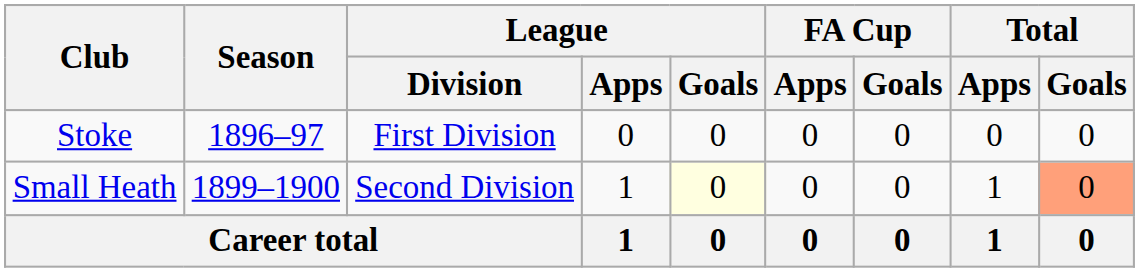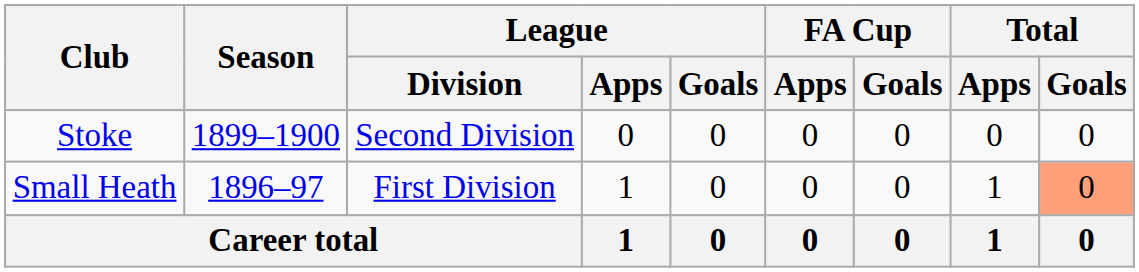 <table class="wikitable" style="text-align: center;">
 <tr>
 <th rowspan="2">Club</th>
 <th rowspan="2">Season</th>
 <th colspan="3">League</th>
 <th colspan="2">FA Cup</th>
 <th colspan="2">Total</th>
 </tr>
 <tr>
 <th>Division</th>
 <th>Apps</th>
 <th>Goals</th>
 <th>Apps</th>
 <th>Goals</th>
 <th>Apps</th>
 <th>Goals</th>
 </tr>
 <tr>
 <td><a href='#'>Stoke</a></td>
-<td><a href='#'>1896–97</a></td>
-<td><a href='#'>First Division</a></td>
+<td><a href='#'>1899–1900</a></td>
+<td><a href='#'>Second Division</a></td>
 <td>0</td>
 <td>0</td>
 <td>0</td>
 <td>0</td>
 <td>0</td>
 <td>0</td>
 </tr>
 <tr>
 <td><a href='#'>Small Heath</a></td>
-<td><a href='#'>1899–1900</a></td>
-<td><a href='#'>Second Division</a></td>
+<td><a href='#'>1896–97</a></td>
+<td><a href='#'>First Division</a></td>
 <td>1</td>
-<td style="background: lightyellow;">0</td>
+<td>0</td>
 <td>0</td>
 <td>0</td>
 <td>1</td>
 <td style="background: lightsalmon;">0</td>
 </tr>
 <tr>
 <th colspan="3">Career total</th>
 <th>1</th>
 <th>0</th>
 <th>0</th>
 <th>0</th>
 <th>1</th>
 <th>0</th>
 </tr>
 </table>
